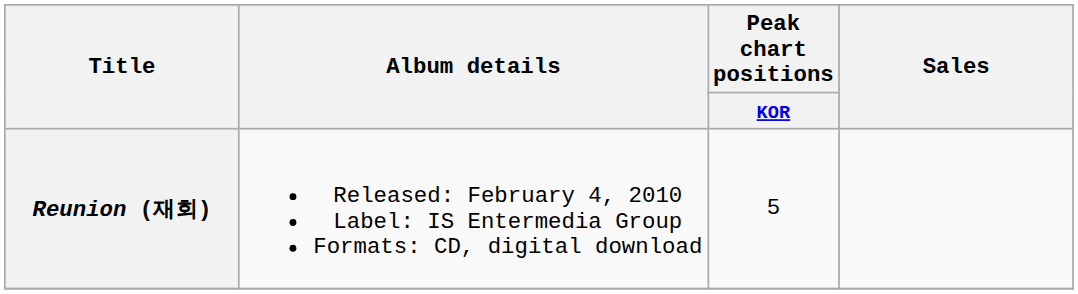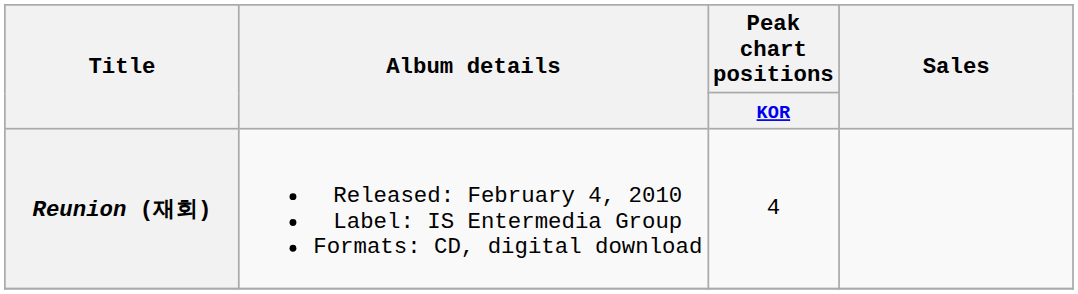 <table class="wikitable plainrowheaders" style="text-align:center;">
 <tr>
 <th scope="col" rowspan="2" style="width:10em;">Title</th>
 <th scope="col" rowspan="2">Album details</th>
 <th scope="col" colspan="1" style="width:5em;">Peak chart positions</th>
 <th scope="col" rowspan="2" style="width:10em;">Sales</th>
 </tr>
 <tr>
 <th><small><a href='#'>KOR</a></small><br></th>
 </tr>
 <tr>
 <th scope="row"><em>Reunion</em> (재회)</th>
 <td><br><ul><li>Released: February 4, 2010</li><li>Label: IS Entermedia Group</li><li>Formats: CD, digital download</li></ul></td>
-<td>5</td>
+<td>4</td>
 <td></td>
 </tr>
 <tr>
 </tr>
 </table>
